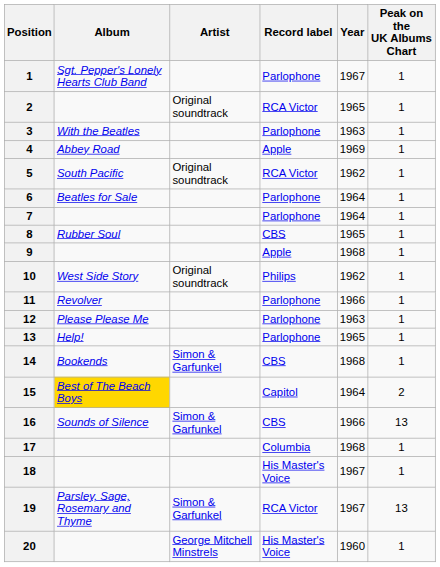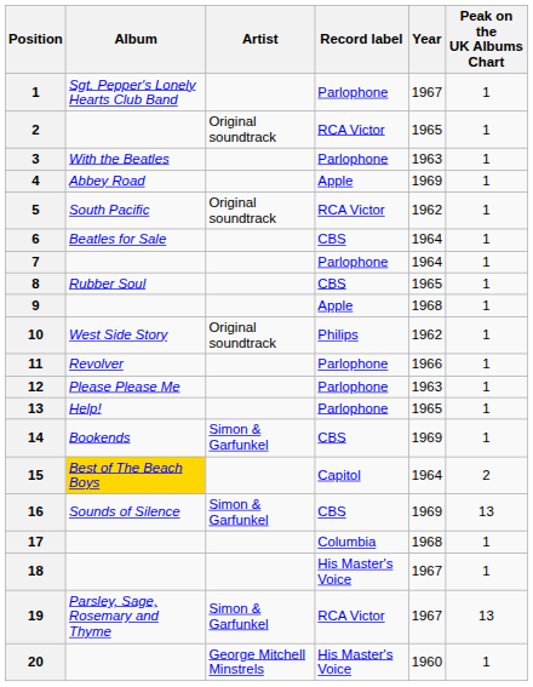 <table class="wikitable plainrowheaders sortable">
 <tr>
 <th scope=col>Position</th>
 <th scope=col>Album</th>
 <th scope=col>Artist</th>
 <th scope=col>Record label</th>
 <th scope=col>Year</th>
 <th scope=col>Peak on the<br>UK Albums Chart</th>
 </tr>
 <tr>
 <th scope=row style="text-align:center;">1</th>
 <td><em><a href='#'>Sgt. Pepper's Lonely Hearts Club Band</a></em></td>
 <td></td>
 <td><a href='#'>Parlophone</a></td>
 <td align=center>1967</td>
 <td align=center>1</td>
 </tr>
 <tr>
 <th scope=row style="text-align:center;">2</th>
 <td></td>
 <td>Original soundtrack</td>
 <td><a href='#'>RCA Victor</a></td>
 <td align=center>1965</td>
 <td align=center>1</td>
 </tr>
 <tr>
 <th scope=row style="text-align:center;">3</th>
 <td><em><a href='#'>With the Beatles</a></em></td>
 <td></td>
 <td><a href='#'>Parlophone</a></td>
 <td align=center>1963</td>
 <td align=center>1</td>
 </tr>
 <tr>
 <th scope=row style="text-align:center;">4</th>
 <td><em><a href='#'>Abbey Road</a></em></td>
 <td></td>
 <td><a href='#'>Apple</a></td>
 <td align=center>1969</td>
 <td align=center>1</td>
 </tr>
 <tr>
 <th scope=row style="text-align:center;">5</th>
 <td><em><a href='#'>South Pacific</a></em></td>
 <td>Original soundtrack</td>
 <td><a href='#'>RCA Victor</a></td>
 <td align=center>1962</td>
 <td align=center>1</td>
 </tr>
 <tr>
 <th scope=row style="text-align:center;">6</th>
 <td><em><a href='#'>Beatles for Sale</a></em></td>
 <td></td>
-<td><a href='#'>Parlophone</a></td>
+<td><a href='#'>CBS</a></td>
 <td align=center>1964</td>
 <td align=center>1</td>
 </tr>
 <tr>
 <th scope=row style="text-align:center;">7</th>
 <td></td>
 <td></td>
 <td><a href='#'>Parlophone</a></td>
 <td align=center>1964</td>
 <td align=center>1</td>
 </tr>
 <tr>
 <th scope=row style="text-align:center;">8</th>
 <td><em><a href='#'>Rubber Soul</a></em></td>
 <td></td>
 <td><a href='#'>CBS</a></td>
 <td align=center>1965</td>
 <td align=center>1</td>
 </tr>
 <tr>
 <th scope=row style="text-align:center;">9</th>
 <td></td>
 <td></td>
 <td><a href='#'>Apple</a></td>
 <td align=center>1968</td>
 <td align=center>1</td>
 </tr>
 <tr>
 <th scope=row style="text-align:center;">10</th>
 <td><em><a href='#'>West Side Story</a></em></td>
 <td>Original soundtrack</td>
 <td><a href='#'>Philips</a></td>
 <td align=center>1962</td>
 <td align=center>1</td>
 </tr>
 <tr>
 <th scope=row style="text-align:center;">11</th>
 <td><em><a href='#'>Revolver</a></em></td>
 <td></td>
 <td><a href='#'>Parlophone</a></td>
 <td align=center>1966</td>
 <td align=center>1</td>
 </tr>
 <tr>
 <th scope=row style="text-align:center;">12</th>
 <td><em><a href='#'>Please Please Me</a></em></td>
 <td></td>
 <td><a href='#'>Parlophone</a></td>
 <td align=center>1963</td>
 <td align=center>1</td>
 </tr>
 <tr>
 <th scope=row style="text-align:center;">13</th>
 <td><em><a href='#'>Help!</a></em></td>
 <td></td>
 <td><a href='#'>Parlophone</a></td>
 <td align=center>1965</td>
 <td align=center>1</td>
 </tr>
 <tr>
 <th scope=row style="text-align:center;">14</th>
 <td><em><a href='#'>Bookends</a></em></td>
 <td><a href='#'>Simon & Garfunkel</a></td>
 <td><a href='#'>CBS</a></td>
-<td align=center>1968</td>
+<td align=center>1969</td>
 <td align=center>1</td>
 </tr>
 <tr>
 <th scope=row style="text-align:center;">15</th>
 <td style="background: gold;"><em><a href='#'>Best of The Beach Boys</a></em></td>
 <td></td>
 <td><a href='#'>Capitol</a></td>
 <td align=center>1964</td>
 <td align=center>2</td>
 </tr>
 <tr>
 <th scope=row style="text-align:center;">16</th>
 <td><em><a href='#'>Sounds of Silence</a></em></td>
 <td><a href='#'>Simon & Garfunkel</a></td>
 <td><a href='#'>CBS</a></td>
-<td align=center>1966</td>
+<td align=center>1969</td>
 <td align=center>13</td>
 </tr>
 <tr>
 <th scope=row style="text-align:center;">17</th>
 <td></td>
 <td></td>
 <td><a href='#'>Columbia</a></td>
 <td align=center>1968</td>
 <td align=center>1</td>
 </tr>
 <tr>
 <th scope=row style="text-align:center;">18</th>
 <td></td>
 <td></td>
 <td><a href='#'>His Master's Voice</a></td>
 <td align=center>1967</td>
 <td align=center>1</td>
 </tr>
 <tr>
 <th scope=row style="text-align:center;">19</th>
 <td><em><a href='#'>Parsley, Sage, Rosemary and Thyme</a></em></td>
 <td><a href='#'>Simon & Garfunkel</a></td>
 <td><a href='#'>RCA Victor</a></td>
 <td align=center>1967</td>
 <td align=center>13</td>
 </tr>
 <tr>
 <th scope=row style="text-align:center;">20</th>
 <td></td>
 <td><a href='#'>George Mitchell Minstrels</a></td>
 <td><a href='#'>His Master's Voice</a></td>
 <td align=center>1960</td>
 <td align=center>1</td>
 </tr>
 </table>
